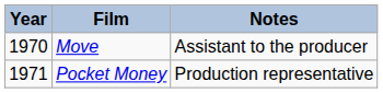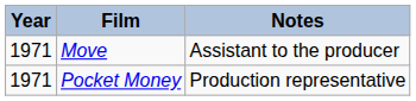 <table class="wikitable" style="font-size:95%;">
 <tr>
 <th style="background:#B0C4DE;">Year</th>
 <th style="background:#B0C4DE;">Film</th>
 <th style="background:#B0C4DE;">Notes</th>
 </tr>
 <tr>
-<td>1970</td>
+<td>1971</td>
 <td><em><a href='#'>Move</a></em></td>
 <td>Assistant to the producer</td>
 </tr>
 <tr>
 <td>1971</td>
 <td><em><a href='#'>Pocket Money</a></em></td>
 <td>Production representative</td>
 </tr>
 </table>
